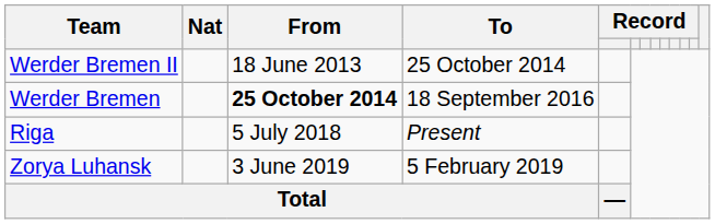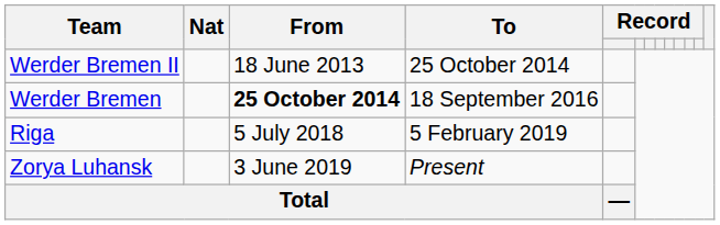 <table class="wikitable" style="text-align: center">
 <tr>
 <th rowspan="2">Team</th>
 <th rowspan="2">Nat</th>
 <th rowspan="2">From</th>
 <th rowspan="2">To</th>
 <th colspan="8">Record</th>
 <th rowspan=2></th>
 </tr>
 <tr>
 <th></th>
 <th></th>
 <th></th>
 <th></th>
 <th></th>
 <th></th>
 <th></th>
 <th></th>
 </tr>
 <tr>
 <td align="left"><a href='#'>Werder Bremen II</a></td>
 <td></td>
 <td align=left>18 June 2013</td>
 <td align=left>25 October 2014<br></td>
 <td></td>
 </tr>
 <tr>
 <td align="left"><a href='#'>Werder Bremen</a></td>
 <td></td>
 <td align=left><strong>25 October 2014</strong></td>
 <td align=left>18 September 2016<br></td>
 <td></td>
 </tr>
 <tr>
 <td align="left"><a href='#'>Riga</a></td>
 <td></td>
 <td align=left>5 July 2018</td>
-<td align=left><em>Present</em><br></td>
+<td align=left>5 February 2019<br></td>
 <td></td>
 </tr>
 <tr>
 <td align="left"><a href='#'>Zorya Luhansk</a></td>
 <td></td>
 <td align=left>3 June 2019</td>
-<td align=left>5 February 2019<br></td>
+<td align=left><em>Present</em><br></td>
 <td></td>
 </tr>
 <tr>
 <th colspan=4>Total<br></th>
 <th>—</th>
 </tr>
 </table>
